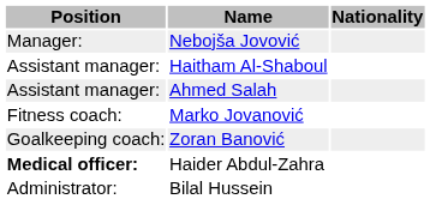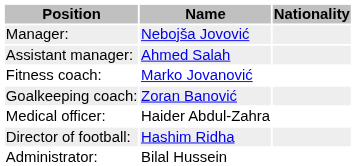 <table class="toccolours">
 <tr>
 <th bgcolor=silver>Position</th>
 <th bgcolor=silver>Name</th>
 <th bgcolor=silver>Nationality</th>
 </tr>
 <tr bgcolor=#eeeeee>
 <td>Manager:</td>
 <td><a href='#'>Nebojša Jovović</a></td>
-<td></td>
-</tr>
-<tr>
-<td>Assistant manager:</td>
-<td><a href='#'>Haitham Al-Shaboul</a></td>
 <td></td>
 </tr>
 <tr bgcolor=#eeeeee>
 <td>Assistant manager:</td>
 <td><a href='#'>Ahmed Salah</a></td>
 <td></td>
 </tr>
 <tr>
 <td>Fitness coach:</td>
 <td><a href='#'>Marko Jovanović</a></td>
 <td></td>
 </tr>
 <tr bgcolor=#eeeeee>
 <td>Goalkeeping coach:</td>
 <td><a href='#'>Zoran Banović</a></td>
 <td></td>
 </tr>
 <tr>
-<td><strong>Medical officer:</strong></td>
+<td>Medical officer:</td>
 <td>Haider Abdul-Zahra</td>
+<td></td>
+</tr>
+<tr bgcolor=#eeeeee>
+<td>Director of football:</td>
+<td><a href='#'>Hashim Ridha</a></td>
 <td></td>
 </tr>
 <tr>
 <td>Administrator:</td>
 <td>Bilal Hussein</td>
 <td></td>
 </tr>
 <tr>
 </tr>
 </table>
